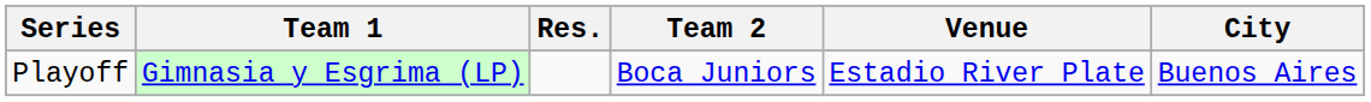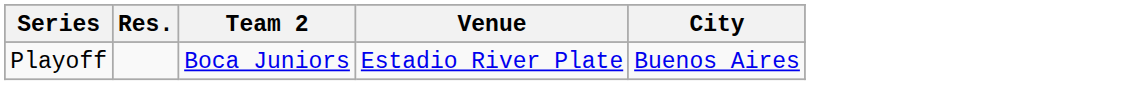 <table class=wikitable>
 <tr>
 <th>Series</th>
-<th>Team 1</th>
 <th>Res.</th>
 <th>Team 2</th>
 <th>Venue</th>
 <th>City</th>
 </tr>
 <tr>
 <td>Playoff</td>
-<td bgcolor= #ccffcc><a href='#'>Gimnasia y Esgrima (LP)</a></td>
 <td></td>
 <td><a href='#'>Boca Juniors</a></td>
 <td><a href='#'>Estadio River Plate</a></td>
 <td><a href='#'>Buenos Aires</a></td>
 </tr>
 </table>
